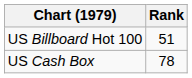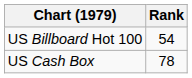 <table class="wikitable sortable">
 <tr>
 <th align="left">Chart (1979)</th>
 <th style="text-align:center;">Rank</th>
 </tr>
 <tr>
 <td>US <em>Billboard</em> Hot 100</td>
-<td style="text-align:center;">51</td>
+<td style="text-align:center;">54</td>
 </tr>
 <tr>
 <td>US <em>Cash Box</em> </td>
 <td style="text-align:center;">78</td>
 </tr>
 </table>
